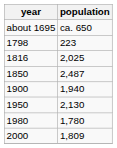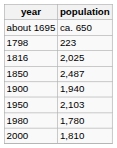 <table class="wikitable">
 <tr>
 <th>year</th>
 <th>population</th>
 </tr>
 <tr>
 <td>about 1695</td>
 <td>ca. 650</td>
 </tr>
 <tr>
 <td>1798</td>
 <td>223</td>
 </tr>
 <tr>
 <td>1816</td>
 <td>2,025</td>
 </tr>
 <tr>
 <td>1850</td>
 <td>2,487</td>
 </tr>
 <tr>
 <td>1900</td>
 <td>1,940</td>
 </tr>
 <tr>
 <td>1950</td>
-<td>2,130</td>
+<td>2,103</td>
 </tr>
 <tr>
 <td>1980</td>
 <td>1,780</td>
 </tr>
 <tr>
 <td>2000</td>
-<td>1,809</td>
+<td>1,810</td>
 </tr>
 <tr>
 </tr>
 </table>
